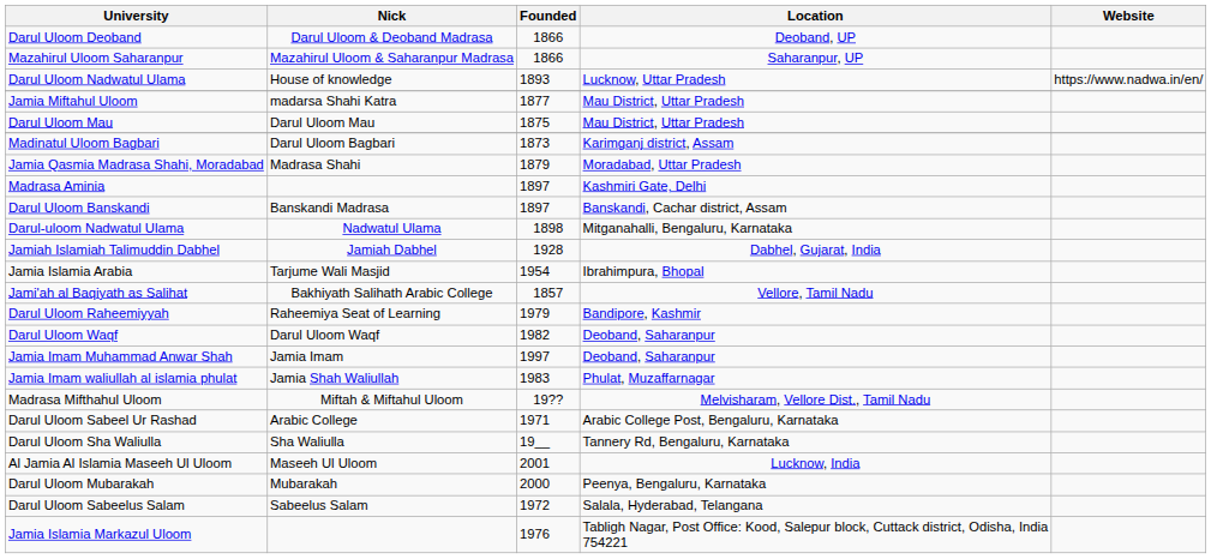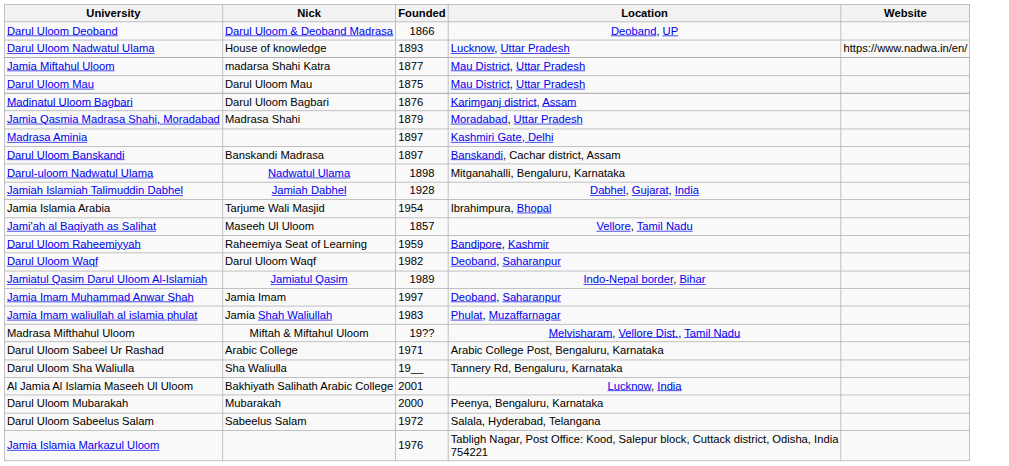 <table class="wikitable sortable">
 <tr>
 <th>University</th>
 <th>Nick</th>
 <th>Founded</th>
 <th>Location</th>
 <th class="unsortable">Website</th>
 </tr>
 <tr>
 <td><a href='#'>Darul Uloom Deoband</a></td>
 <td style="text-align:center;"><a href='#'>Darul Uloom & Deoband Madrasa</a></td>
 <td style="text-align:center;">1866</td>
 <td style="text-align:center;"><a href='#'>Deoband</a>, <a href='#'>UP</a></td>
-<td style="text-align:center;"></td>
-</tr>
-<tr>
-<td><a href='#'>Mazahirul Uloom Saharanpur</a></td>
-<td style="text-align:center;"><a href='#'>Mazahirul Uloom & Saharanpur Madrasa</a></td>
-<td style="text-align:center;">1866</td>
-<td style="text-align:center;"><a href='#'>Saharanpur</a>, <a href='#'>UP</a></td>
 <td style="text-align:center;"></td>
 </tr>
 <tr>
 <td><a href='#'>Darul Uloom Nadwatul Ulama</a></td>
 <td>House of knowledge</td>
 <td>1893</td>
 <td><a href='#'>Lucknow</a>, <a href='#'>Uttar Pradesh</a></td>
 <td>https://www.nadwa.in/en/</td>
 </tr>
 <tr>
 </tr>
 <tr>
 <td><a href='#'>Jamia Miftahul Uloom</a></td>
 <td>madarsa Shahi Katra</td>
 <td>1877</td>
 <td><a href='#'>Mau District</a>, <a href='#'>Uttar Pradesh</a></td>
 <td></td>
 </tr>
 <tr>
 <td><a href='#'>Darul Uloom Mau</a></td>
 <td>Darul Uloom Mau</td>
 <td>1875</td>
 <td><a href='#'>Mau District</a>, <a href='#'>Uttar Pradesh</a></td>
 <td></td>
 </tr>
 <tr>
 </tr>
 <tr>
 </tr>
 <tr>
 <td><a href='#'>Madinatul Uloom Bagbari</a></td>
 <td>Darul Uloom Bagbari</td>
-<td>1873</td>
+<td>1876</td>
 <td><a href='#'>Karimganj district</a>, <a href='#'>Assam</a></td>
 <td></td>
 </tr>
 <tr>
 <td><a href='#'>Jamia Qasmia Madrasa Shahi, Moradabad</a></td>
 <td>Madrasa Shahi</td>
 <td>1879</td>
 <td><a href='#'>Moradabad</a>, <a href='#'>Uttar Pradesh</a></td>
 <td> </td>
 </tr>
 <tr>
 <td><a href='#'>Madrasa Aminia</a></td>
 <td></td>
 <td>1897</td>
 <td><a href='#'>Kashmiri Gate, Delhi</a></td>
 <td></td>
 </tr>
 <tr>
 <td><a href='#'>Darul Uloom Banskandi</a></td>
 <td>Banskandi Madrasa</td>
 <td>1897</td>
 <td><a href='#'>Banskandi</a>, Cachar district, Assam</td>
 <td></td>
 </tr>
 <tr>
 <td><a href='#'>Darul-uloom Nadwatul Ulama</a></td>
 <td style="text-align:center;"><a href='#'>Nadwatul Ulama</a></td>
 <td style="text-align:center;">1898</td>
 <td>Mitganahalli, Bengaluru, Karnataka</td>
 <td style="text-align:center;"> </td>
 </tr>
 <tr>
 <td><a href='#'>Jamiah Islamiah Talimuddin Dabhel</a></td>
 <td style="text-align:center;"><a href='#'>Jamiah Dabhel</a></td>
 <td style="text-align:center;">1928</td>
 <td style="text-align:center;"><a href='#'>Dabhel</a>, <a href='#'>Gujarat</a>, <a href='#'>India</a></td>
 <td style="text-align:center;"></td>
 </tr>
 <tr>
 <td>Jamia Islamia Arabia</td>
 <td>Tarjume Wali Masjid</td>
 <td>1954</td>
 <td>Ibrahimpura, <a href='#'>Bhopal</a></td>
 <td></td>
 </tr>
 <tr>
 <td><a href='#'>Jami'ah al Baqiyath as Salihat</a></td>
-<td style="text-align:center;">Bakhiyath Salihath Arabic College</td>
+<td>Maseeh Ul Uloom</td>
 <td style="text-align:center;">1857</td>
 <td style="text-align:center;"><a href='#'>Vellore</a>, <a href='#'>Tamil Nadu</a></td>
 <td style="text-align:center;"></td>
 </tr>
 <tr>
 <td><a href='#'>Darul Uloom Raheemiyyah</a></td>
 <td>Raheemiya Seat of Learning</td>
-<td>1979</td>
+<td>1959</td>
 <td><a href='#'>Bandipore</a>, <a href='#'>Kashmir</a></td>
 <td></td>
 </tr>
 <tr>
 <td><a href='#'>Darul Uloom Waqf</a></td>
 <td>Darul Uloom Waqf</td>
 <td>1982</td>
 <td><a href='#'>Deoband</a>, <a href='#'>Saharanpur</a></td>
 <td></td>
+</tr>
+<tr>
+<td><a href='#'>Jamiatul Qasim Darul Uloom Al-Islamiah</a></td>
+<td style="text-align:center;"><a href='#'>Jamiatul Qasim</a></td>
+<td style="text-align:center;">1989</td>
+<td style="text-align:center;"><a href='#'>Indo-Nepal border</a>, <a href='#'>Bihar</a></td>
+<td style="text-align:center;"></td>
 </tr>
 <tr>
 <td><a href='#'>Jamia Imam Muhammad Anwar Shah</a></td>
 <td>Jamia Imam</td>
 <td>1997</td>
 <td><a href='#'>Deoband</a>, <a href='#'>Saharanpur</a></td>
 <td></td>
 </tr>
 <tr>
 <td><a href='#'>Jamia Imam waliullah al islamia phulat</a></td>
 <td>Jamia <a href='#'>Shah Waliullah</a></td>
 <td>1983</td>
 <td><a href='#'>Phulat</a>, <a href='#'>Muzaffarnagar</a></td>
 <td></td>
 </tr>
 <tr>
 <td>Madrasa Mifthahul Uloom</td>
 <td style="text-align:center;">Miftah & Miftahul Uloom</td>
 <td style="text-align:center;">19??</td>
 <td style="text-align:center;"><a href='#'>Melvisharam</a>, <a href='#'>Vellore Dist.</a>, <a href='#'>Tamil Nadu</a></td>
 <td style="text-align:center;"></td>
 </tr>
 <tr>
 <td>Darul Uloom Sabeel Ur Rashad</td>
 <td>Arabic  College</td>
 <td>1971</td>
 <td>Arabic College Post, Bengaluru, Karnataka</td>
 <td></td>
 </tr>
 <tr>
 <td>Darul Uloom Sha Waliulla</td>
 <td>Sha Waliulla</td>
 <td>19__</td>
 <td>Tannery Rd, Bengaluru, Karnataka</td>
 <td></td>
 </tr>
 <tr>
 <td>Al Jamia Al Islamia Maseeh Ul Uloom</td>
-<td>Maseeh Ul Uloom</td>
+<td style="text-align:center;">Bakhiyath Salihath Arabic College</td>
 <td>2001</td>
 <td style="text-align:center;"><a href='#'>Lucknow</a>, <a href='#'>India</a></td>
 <td></td>
 </tr>
 <tr>
 <td>Darul Uloom Mubarakah</td>
 <td>Mubarakah</td>
 <td>2000</td>
 <td>Peenya, Bengaluru, Karnataka</td>
 <td></td>
 </tr>
 <tr>
 <td>Darul Uloom Sabeelus Salam</td>
 <td>Sabeelus Salam</td>
 <td>1972</td>
 <td>Salala, Hyderabad, Telangana</td>
 <td></td>
 </tr>
 <tr>
 <td><a href='#'>Jamia Islamia Markazul Uloom</a></td>
 <td></td>
 <td>1976</td>
 <td>Tabligh Nagar, Post Office: Kood, Salepur block, Cuttack district, Odisha, India<br>754221</td>
 <td></td>
 </tr>
 </table>
